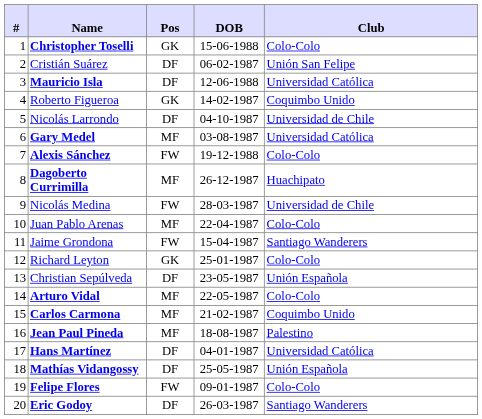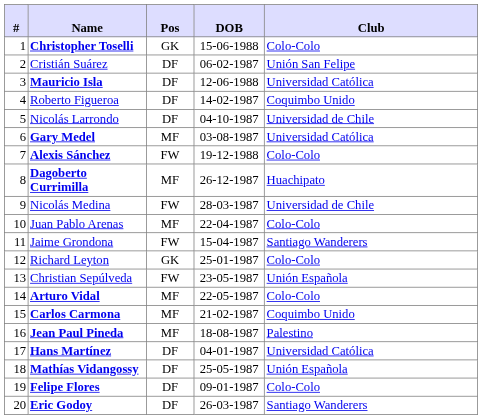 <table style=border-collapse:collapse border=1 cellspacing=0 cellpadding=2 width=600>
 <tr>
 <th bgcolor="#DDDDFF" width="5%"><br> # </th>
 <th bgcolor="#DDDDFF" width="25%"><br>Name</th>
 <th bgcolor="#DDDDFF" width="10%"><br>Pos</th>
 <th bgcolor="#DDDDFF" width="15%"><br>DOB</th>
 <th bgcolor="#DDDDFF" width="45%"><br>Club</th>
 </tr>
 <tr>
 <td align=right>1</td>
 <td><strong><a href='#'>Christopher Toselli</a></strong></td>
 <td align=center>GK</td>
 <td align=center>15-06-1988</td>
 <td><a href='#'>Colo-Colo</a> </td>
 </tr>
 <tr>
 <td align=right>2</td>
 <td><a href='#'>Cristián Suárez</a></td>
 <td align=center>DF</td>
 <td align=center>06-02-1987</td>
 <td><a href='#'>Unión San Felipe</a> </td>
 </tr>
 <tr>
 <td align=right>3</td>
 <td><strong><a href='#'>Mauricio Isla</a></strong></td>
 <td align=center>DF</td>
 <td align=center>12-06-1988</td>
 <td><a href='#'>Universidad Católica</a> </td>
 </tr>
 <tr>
 <td align=right>4</td>
 <td><a href='#'>Roberto Figueroa</a></td>
-<td align=center>GK</td>
+<td align=center>DF</td>
 <td align=center>14-02-1987</td>
 <td><a href='#'>Coquimbo Unido</a> </td>
 </tr>
 <tr>
 <td align=right>5</td>
 <td><a href='#'>Nicolás Larrondo</a></td>
 <td align=center>DF</td>
 <td align=center>04-10-1987</td>
 <td><a href='#'>Universidad de Chile</a> </td>
 </tr>
 <tr>
 <td align=right>6</td>
 <td><strong><a href='#'>Gary Medel</a></strong></td>
 <td align=center>MF</td>
 <td align=center>03-08-1987</td>
 <td><a href='#'>Universidad Católica</a> </td>
 </tr>
 <tr>
 <td align=right>7</td>
 <td><strong><a href='#'>Alexis Sánchez</a></strong></td>
 <td align=center>FW</td>
 <td align=center>19-12-1988</td>
 <td><a href='#'>Colo-Colo</a> </td>
 </tr>
 <tr>
 <td align=right>8</td>
 <td><strong><a href='#'>Dagoberto Currimilla</a></strong></td>
 <td align=center>MF</td>
 <td align=center>26-12-1987</td>
 <td><a href='#'>Huachipato</a> </td>
 </tr>
 <tr>
 <td align=right>9</td>
 <td><a href='#'>Nicolás Medina</a></td>
 <td align=center>FW</td>
 <td align=center>28-03-1987</td>
 <td><a href='#'>Universidad de Chile</a> </td>
 </tr>
 <tr>
 <td align=right>10</td>
 <td><a href='#'>Juan Pablo Arenas</a></td>
 <td align=center>MF</td>
 <td align=center>22-04-1987</td>
 <td><a href='#'>Colo-Colo</a> </td>
 </tr>
 <tr>
 <td align=right>11</td>
 <td><a href='#'>Jaime Grondona</a></td>
 <td align=center>FW</td>
 <td align=center>15-04-1987</td>
 <td><a href='#'>Santiago Wanderers</a> </td>
 </tr>
 <tr>
 <td align=right>12</td>
 <td><a href='#'>Richard Leyton</a></td>
 <td align=center>GK</td>
 <td align=center>25-01-1987</td>
 <td><a href='#'>Colo-Colo</a> </td>
 </tr>
 <tr>
 <td align=right>13</td>
 <td><a href='#'>Christian Sepúlveda</a></td>
-<td align=center>DF</td>
+<td align=center>FW</td>
 <td align=center>23-05-1987</td>
 <td><a href='#'>Unión Española</a> </td>
 </tr>
 <tr>
 <td align=right>14</td>
 <td><strong><a href='#'>Arturo Vidal</a></strong></td>
 <td align=center>MF</td>
 <td align=center>22-05-1987</td>
 <td><a href='#'>Colo-Colo</a> </td>
 </tr>
 <tr>
 <td align=right>15</td>
 <td><strong><a href='#'>Carlos Carmona</a></strong></td>
 <td align=center>MF</td>
 <td align=center>21-02-1987</td>
 <td><a href='#'>Coquimbo Unido</a> </td>
 </tr>
 <tr>
 <td align=right>16</td>
 <td><strong><a href='#'>Jean Paul Pineda</a></strong></td>
 <td align=center>MF</td>
 <td align=center>18-08-1987</td>
 <td><a href='#'>Palestino</a> </td>
 </tr>
 <tr>
 <td align=right>17</td>
 <td><strong><a href='#'>Hans Martínez</a></strong></td>
 <td align=center>DF</td>
 <td align=center>04-01-1987</td>
 <td><a href='#'>Universidad Católica</a> </td>
 </tr>
 <tr>
 <td align=right>18</td>
 <td><strong><a href='#'>Mathías Vidangossy</a></strong></td>
 <td align=center>DF</td>
 <td align=center>25-05-1987</td>
 <td><a href='#'>Unión Española</a> </td>
 </tr>
 <tr>
 <td align=right>19</td>
 <td><strong><a href='#'>Felipe Flores</a></strong></td>
-<td align=center>FW</td>
+<td align=center>DF</td>
 <td align=center>09-01-1987</td>
 <td><a href='#'>Colo-Colo</a> </td>
 </tr>
 <tr>
 <td align=right>20</td>
 <td><strong><a href='#'>Eric Godoy</a></strong></td>
 <td align=center>DF</td>
 <td align=center>26-03-1987</td>
 <td><a href='#'>Santiago Wanderers</a> </td>
 </tr>
 </table>
